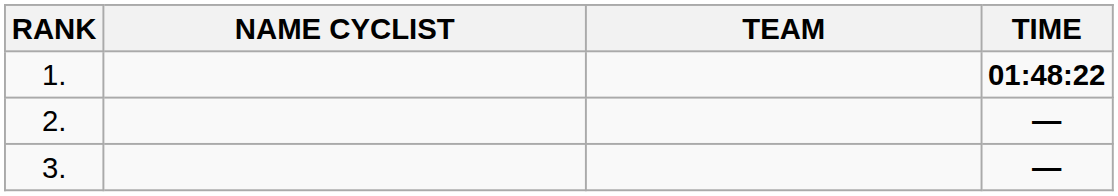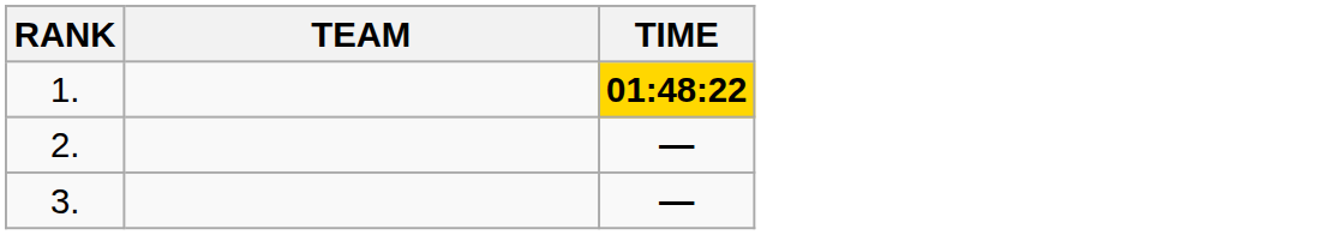 <table class="wikitable" style="font-size:95%;">
 <tr>
 <th>RANK</th>
-<th align="left" style="width: 16em">NAME CYCLIST</th>
 <th align="left" style="width: 13em">TEAM</th>
 <th>TIME</th>
 </tr>
 <tr>
 <td align="center">1.</td>
 <td></td>
-<td></td>
-<td align="center"><strong>01:48:22</strong></td>
+<td align="center" style="background: gold;"><strong>01:48:22</strong></td>
 </tr>
 <tr>
 <td align="center">2.</td>
-<td></td>
 <td></td>
 <td align="center"><strong>—</strong></td>
 </tr>
 <tr>
 <td align="center">3.</td>
 <td></td>
-<td></td>
 <td align="center"><strong>—</strong></td>
 </tr>
 </table>
